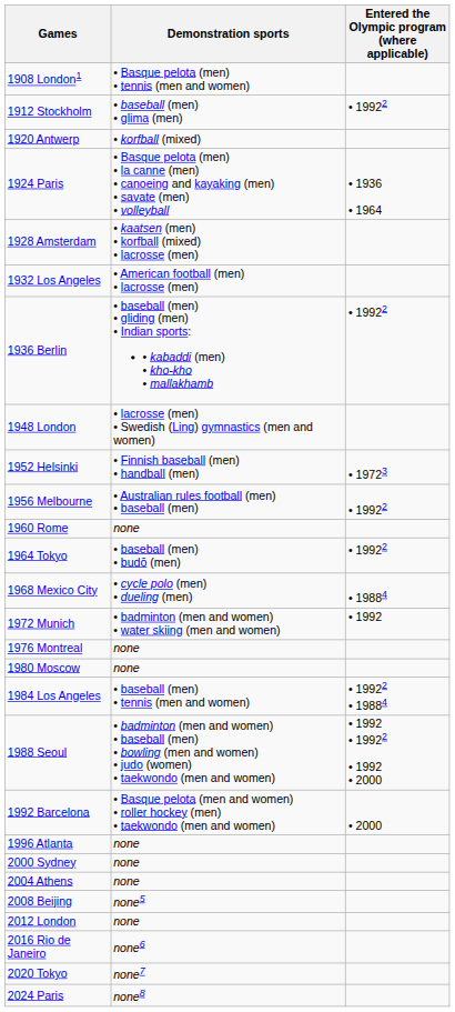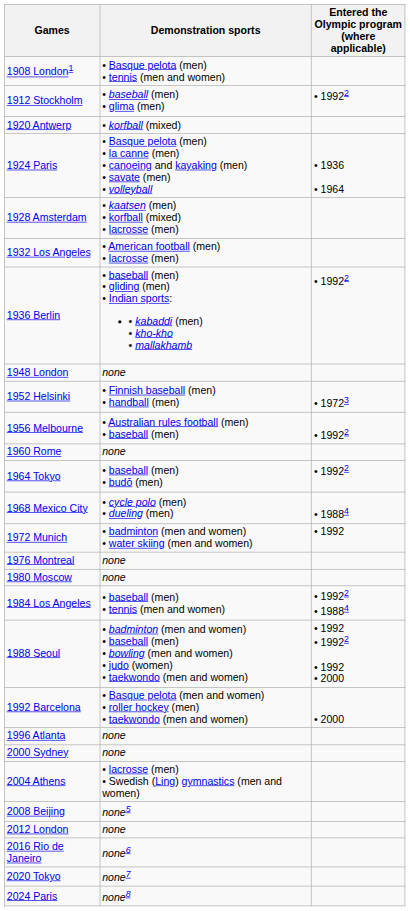 <table class="wikitable">
 <tr>
 <th>Games</th>
 <th>Demonstration sports</th>
 <th>Entered the<br>Olympic program<br>(where applicable)</th>
 </tr>
 <tr>
 <td><a href='#'>1908 London</a><sup><a href='#'>1</a></sup></td>
 <td>• <a href='#'>Basque pelota</a> (men)<br>• <a href='#'>tennis</a> (men and women)</td>
 <td></td>
 </tr>
 <tr>
 <td><a href='#'>1912 Stockholm</a></td>
 <td>• <em><a href='#'>baseball</a></em> (men)<br>• <a href='#'>glima</a> (men)</td>
 <td>• 1992<sup><a href='#'>2</a></sup><br><br></td>
 </tr>
 <tr>
 <td><a href='#'>1920 Antwerp</a></td>
 <td>• <em><a href='#'>korfball</a></em> (mixed)</td>
 <td></td>
 </tr>
 <tr>
 <td><a href='#'>1924 Paris</a></td>
 <td>• <a href='#'>Basque pelota</a> (men)<br>• <a href='#'>la canne</a> (men)<br>• <a href='#'>canoeing</a> and <a href='#'>kayaking</a> (men)<br>• <a href='#'>savate</a> (men)<br>• <em><a href='#'>volleyball</a></em></td>
 <td><br><br>• 1936<br><br>• 1964</td>
 </tr>
 <tr>
 <td><a href='#'>1928 Amsterdam</a></td>
 <td>• <em><a href='#'>kaatsen</a></em> (men)<br>• <a href='#'>korfball</a> (mixed)<br>• <a href='#'>lacrosse</a> (men)</td>
 <td></td>
 </tr>
 <tr>
 <td><a href='#'>1932 Los Angeles</a></td>
 <td>• <a href='#'>American football</a> (men)<br>• <a href='#'>lacrosse</a> (men)</td>
 <td></td>
 </tr>
 <tr>
 <td><a href='#'>1936 Berlin</a></td>
 <td>• <a href='#'>baseball</a> (men)<br>• <a href='#'>gliding</a> (men)<br>• <a href='#'>Indian sports</a>:<ul><li>• <em><a href='#'>kabaddi</a></em> (men)<br>• <em><a href='#'>kho-kho</a></em> <br>• <em><a href='#'>mallakhamb</a></em> </li></ul></td>
 <td>• 1992<sup><a href='#'>2</a></sup><br><br><br><br><br><br><br></td>
 </tr>
 <tr>
 <td><a href='#'>1948 London</a></td>
-<td>• <a href='#'>lacrosse</a> (men)<br>• Swedish (<a href='#'>Ling</a>) <a href='#'>gymnastics</a> (men and women)</td>
+<td><em>none</em></td>
 <td></td>
 </tr>
 <tr>
 <td><a href='#'>1952 Helsinki</a></td>
 <td>• <a href='#'>Finnish baseball</a> (men)<br>• <a href='#'>handball</a> (men)</td>
 <td><br>• 1972<sup><a href='#'>3</a></sup></td>
 </tr>
 <tr>
 <td><a href='#'>1956 Melbourne</a></td>
 <td>• <a href='#'>Australian rules football</a> (men)<br>• <a href='#'>baseball</a> (men)</td>
 <td><br>• 1992<sup><a href='#'>2</a></sup></td>
 </tr>
 <tr>
 <td><a href='#'>1960 Rome</a></td>
 <td><em>none</em></td>
 <td></td>
 </tr>
 <tr>
 <td><a href='#'>1964 Tokyo</a></td>
 <td>• <a href='#'>baseball</a> (men)<br>• <a href='#'>budō</a> (men)</td>
 <td>• 1992<sup><a href='#'>2</a></sup><br><br></td>
 </tr>
 <tr>
 <td><a href='#'>1968 Mexico City</a></td>
 <td>• <em><a href='#'>cycle polo</a></em> (men)<br>• <em><a href='#'>dueling</a></em> (men)</td>
 <td><br>• 1988<sup><a href='#'>4</a></sup></td>
 </tr>
 <tr>
 <td><a href='#'>1972 Munich</a></td>
 <td>• <a href='#'>badminton</a> (men and women)<br>• <a href='#'>water skiing</a> (men and women)</td>
 <td>• 1992<br><br></td>
 </tr>
 <tr>
 <td><a href='#'>1976 Montreal</a></td>
 <td><em>none</em></td>
 <td></td>
 </tr>
 <tr>
 <td><a href='#'>1980 Moscow</a></td>
 <td><em>none</em></td>
 <td></td>
 </tr>
 <tr>
 <td><a href='#'>1984 Los Angeles</a></td>
 <td>• <a href='#'>baseball</a> (men)<br>• <a href='#'>tennis</a> (men and women)</td>
 <td>• 1992<sup><a href='#'>2</a></sup><br>• 1988<sup><a href='#'>4</a></sup></td>
 </tr>
 <tr>
 <td><a href='#'>1988 Seoul</a></td>
 <td>• <em><a href='#'>badminton</a></em> (men and women)<br>• <a href='#'>baseball</a> (men)<br>• <em><a href='#'>bowling</a></em> (men and women)<br>• <a href='#'>judo</a> (women)<br>• <a href='#'>taekwondo</a> (men and women)</td>
 <td>• 1992<br>• 1992<sup><a href='#'>2</a></sup><br><br>• 1992<br>• 2000</td>
 </tr>
 <tr>
 <td><a href='#'>1992 Barcelona</a></td>
 <td>• <a href='#'>Basque pelota</a> (men and women)<br>• <a href='#'>roller hockey</a> (men)<br>• <a href='#'>taekwondo</a> (men and women)</td>
 <td><br><br>• 2000</td>
 </tr>
 <tr>
 <td><a href='#'>1996 Atlanta</a></td>
 <td><em>none</em></td>
 <td></td>
 </tr>
 <tr>
 <td><a href='#'>2000 Sydney</a></td>
 <td><em>none</em></td>
 <td></td>
 </tr>
 <tr>
 <td><a href='#'>2004 Athens</a></td>
-<td><em>none</em></td>
+<td>• <a href='#'>lacrosse</a> (men)<br>• Swedish (<a href='#'>Ling</a>) <a href='#'>gymnastics</a> (men and women)</td>
 <td></td>
 </tr>
 <tr>
 <td><a href='#'>2008 Beijing</a></td>
 <td><em>none<sup><a href='#'>5</a></sup></em></td>
 <td></td>
 </tr>
 <tr>
 <td><a href='#'>2012 London</a></td>
 <td><em>none</em></td>
 <td></td>
 </tr>
 <tr>
 <td><a href='#'>2016 Rio de Janeiro</a></td>
 <td><em>none<sup><a href='#'>6</a></sup></em></td>
 <td></td>
 </tr>
 <tr>
 <td><a href='#'>2020 Tokyo</a></td>
 <td><em>none<sup><a href='#'>7</a></sup></em></td>
 <td></td>
 </tr>
 <tr>
 <td><a href='#'>2024 Paris</a></td>
 <td><em>none<sup><a href='#'>8</a></sup></em></td>
 </tr>
 </table>
